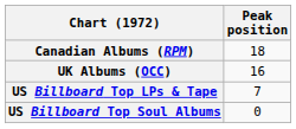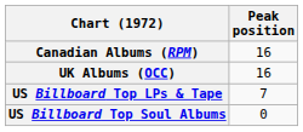 <table class="wikitable sortable plainrowheaders" style="text-align:center;">
 <tr>
 <th scope="col">Chart (1972)</th>
 <th scope="col">Peak<br> position</th>
 </tr>
 <tr>
 <th scope="row">Canadian Albums (<em><a href='#'>RPM</a></em>)</th>
-<td>18</td>
+<td>16</td>
 </tr>
 <tr>
 <th scope="row">UK Albums (<a href='#'>OCC</a>)</th>
 <td>16</td>
 </tr>
 <tr>
 <th scope="row">US <a href='#'><em>Billboard</em> Top LPs & Tape</a></th>
 <td>7</td>
 </tr>
 <tr>
 <th scope="row">US <a href='#'><em>Billboard</em> Top Soul Albums</a></th>
 <td>0</td>
 </tr>
 </table>
